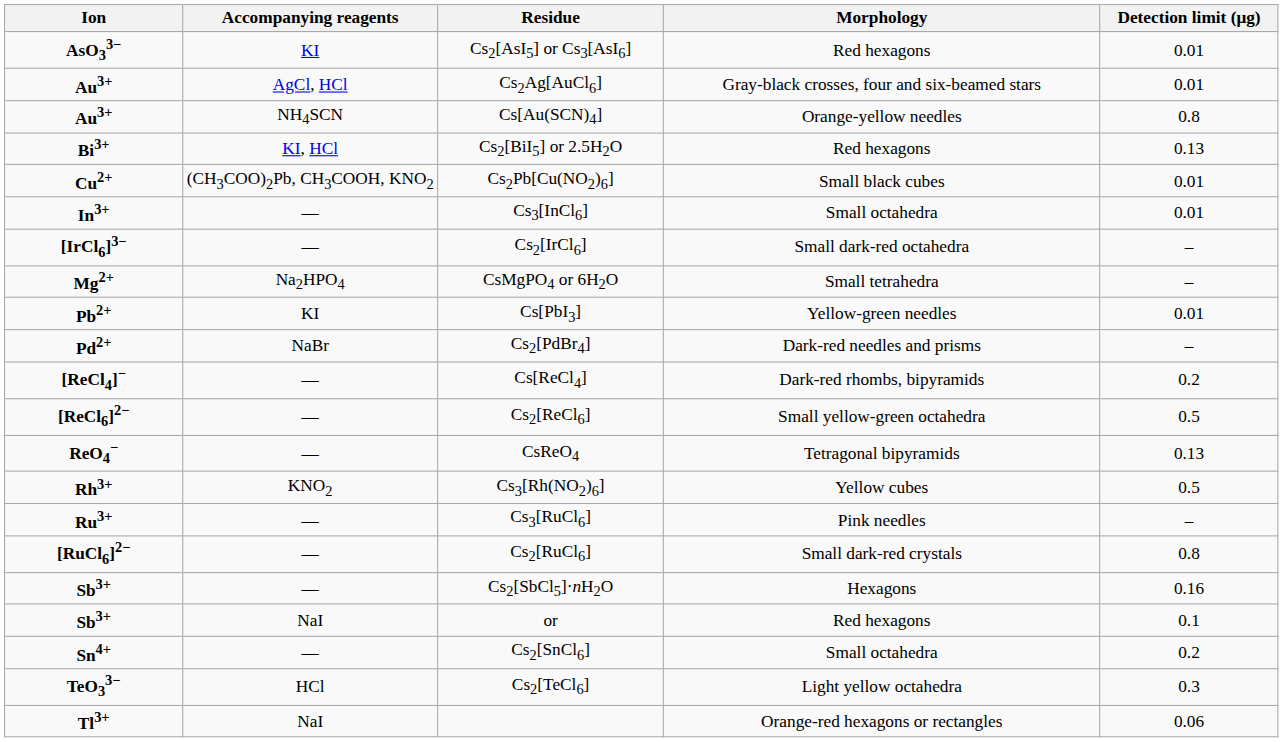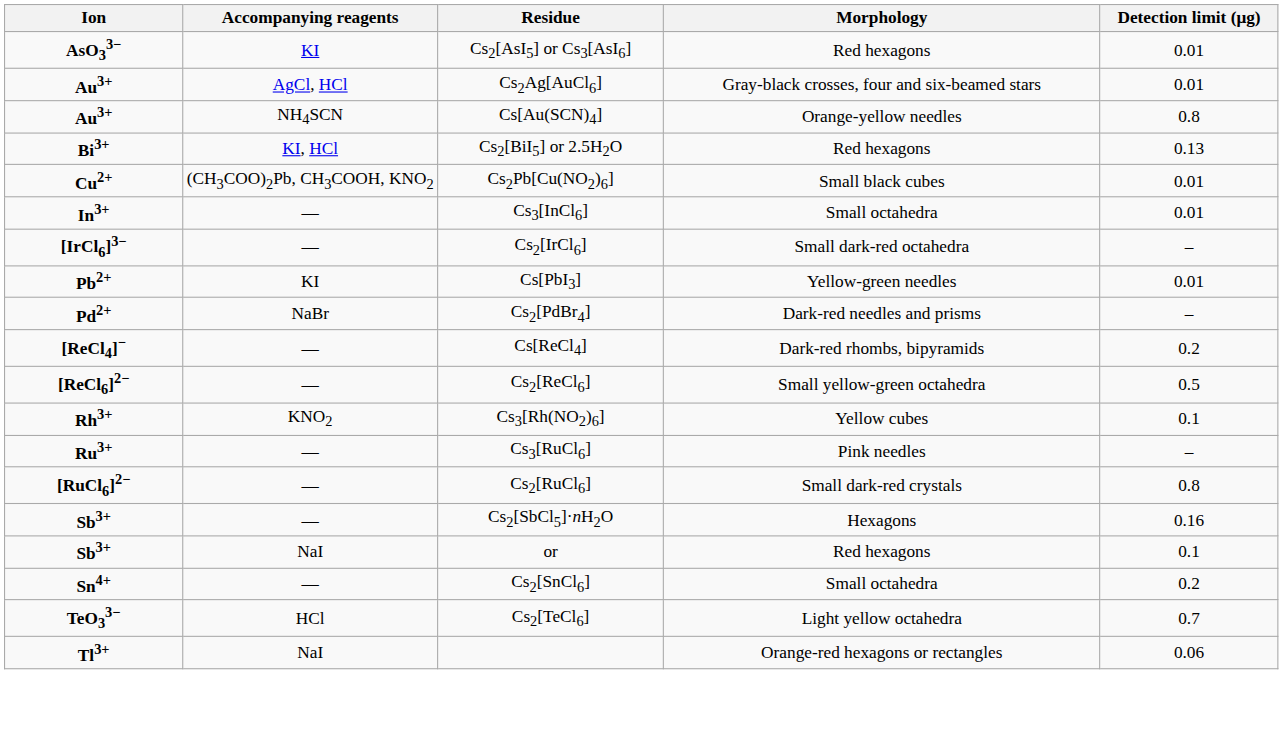 <table class="wikitable collapsible collapsed sortable" style="text-align:center">
 <tr>
 <th width="14%">Ion</th>
 <th width="20%">Accompanying reagents</th>
 <th>Residue</th>
 <th>Morphology</th>
 <th width="14%">Detection limit (μg)</th>
 </tr>
 <tr>
 <td><strong>AsO<sub>3</sub><sup>3−</sup></strong></td>
 <td><a href='#'>KI</a></td>
 <td>Cs<sub>2</sub>[AsI<sub>5</sub>] or Cs<sub>3</sub>[AsI<sub>6</sub>]</td>
 <td>Red hexagons</td>
 <td>0.01</td>
 </tr>
 <tr>
 <td><strong>Au<sup>3+</sup></strong></td>
 <td><a href='#'>AgCl</a>, <a href='#'>HCl</a></td>
 <td>Cs<sub>2</sub>Ag[AuCl<sub>6</sub>]</td>
 <td>Gray-black crosses, four and six-beamed stars</td>
 <td>0.01</td>
 </tr>
 <tr>
 <td><strong>Au<sup>3+</sup></strong></td>
 <td>NH<sub>4</sub>SCN</td>
 <td>Cs[Au(SCN)<sub>4</sub>]</td>
 <td>Orange-yellow needles</td>
 <td>0.8</td>
 </tr>
 <tr>
 <td><strong>Bi<sup>3+</sup></strong></td>
 <td><a href='#'>KI</a>, <a href='#'>HCl</a></td>
 <td>Cs<sub>2</sub>[BiI<sub>5</sub>] or 2.5H<sub>2</sub>O</td>
 <td>Red hexagons</td>
 <td>0.13</td>
 </tr>
 <tr>
 <td><strong>Cu<sup>2+</sup></strong></td>
 <td>(CH<sub>3</sub>COO)<sub>2</sub>Pb, CH<sub>3</sub>COOH, KNO<sub>2</sub></td>
 <td>Cs<sub>2</sub>Pb[Cu(NO<sub>2</sub>)<sub>6</sub>]</td>
 <td>Small black cubes</td>
 <td>0.01</td>
 </tr>
 <tr>
 <td><strong>In<sup>3+</sup></strong></td>
 <td>—</td>
 <td>Cs<sub>3</sub>[InCl<sub>6</sub>]</td>
 <td>Small octahedra</td>
 <td>0.01</td>
 </tr>
 <tr>
 <td data-sort-value="IrCl"><strong>[IrCl<sub>6</sub>]<sup>3−</sup></strong></td>
 <td>—</td>
 <td>Cs<sub>2</sub>[IrCl<sub>6</sub>]</td>
 <td>Small dark-red octahedra</td>
 <td>–</td>
 </tr>
 <tr>
-<td><strong>Mg<sup>2+</sup></strong></td>
-<td>Na<sub>2</sub>HPO<sub>4</sub></td>
-<td>CsMgPO<sub>4</sub> or 6H<sub>2</sub>O</td>
-<td>Small tetrahedra</td>
-<td>–</td>
-</tr>
-<tr>
 <td><strong>Pb<sup>2+</sup></strong></td>
 <td>KI</td>
 <td>Cs[PbI<sub>3</sub>]</td>
 <td>Yellow-green needles</td>
 <td>0.01</td>
 </tr>
 <tr>
 <td><strong>Pd<sup>2+</sup></strong></td>
 <td>NaBr</td>
 <td>Cs<sub>2</sub>[PdBr<sub>4</sub>]</td>
 <td>Dark-red needles and prisms</td>
 <td>–</td>
 </tr>
 <tr>
 <td data-sort-value="ReCl4"><strong>[ReCl<sub>4</sub>]<sup>−</sup></strong></td>
 <td>—</td>
 <td>Cs[ReCl<sub>4</sub>]</td>
 <td>Dark-red rhombs, bipyramids</td>
 <td>0.2</td>
 </tr>
 <tr>
 <td data-sort-value="ReCl6"><strong>[ReCl<sub>6</sub>]<sup>2−</sup></strong></td>
 <td>—</td>
 <td>Cs<sub>2</sub>[ReCl<sub>6</sub>]</td>
 <td>Small yellow-green octahedra</td>
 <td>0.5</td>
 </tr>
 <tr>
-<td><strong>ReO<sub>4</sub><sup>−</sup></strong></td>
-<td>—</td>
-<td>CsReO<sub>4</sub></td>
-<td>Tetragonal bipyramids</td>
-<td>0.13</td>
-</tr>
-<tr>
 <td><strong>Rh<sup>3+</sup></strong></td>
 <td>KNO<sub>2</sub></td>
 <td>Cs<sub>3</sub>[Rh(NO<sub>2</sub>)<sub>6</sub>]</td>
 <td>Yellow cubes</td>
-<td>0.5</td>
+<td>0.1</td>
 </tr>
 <tr>
 <td><strong>Ru<sup>3+</sup></strong></td>
 <td>—</td>
 <td>Cs<sub>3</sub>[RuCl<sub>6</sub>]</td>
 <td>Pink needles</td>
 <td>–</td>
 </tr>
 <tr>
 <td data-sort-value="RuCl6"><strong>[RuCl<sub>6</sub>]<sup>2−</sup></strong></td>
 <td>—</td>
 <td>Cs<sub>2</sub>[RuCl<sub>6</sub>]</td>
 <td>Small dark-red crystals</td>
 <td>0.8</td>
 </tr>
 <tr>
 <td><strong>Sb<sup>3+</sup></strong></td>
 <td>—</td>
 <td>Cs<sub>2</sub>[SbCl<sub>5</sub>]·<em>n</em>H<sub>2</sub>O</td>
 <td>Hexagons</td>
 <td>0.16</td>
 </tr>
 <tr>
 <td><strong>Sb<sup>3+</sup></strong></td>
 <td>NaI</td>
 <td> or </td>
 <td>Red hexagons</td>
 <td>0.1</td>
 </tr>
 <tr>
 <td><strong>Sn<sup>4+</sup></strong></td>
 <td>—</td>
 <td>Cs<sub>2</sub>[SnCl<sub>6</sub>]</td>
 <td>Small octahedra</td>
 <td>0.2</td>
 </tr>
 <tr>
 <td><strong>TeO<sub>3</sub><sup>3−</sup></strong></td>
 <td>HCl</td>
 <td>Cs<sub>2</sub>[TeCl<sub>6</sub>]</td>
 <td>Light yellow octahedra</td>
-<td>0.3</td>
+<td>0.7</td>
 </tr>
 <tr>
 <td><strong>Tl<sup>3+</sup></strong></td>
 <td>NaI</td>
 <td></td>
 <td>Orange-red hexagons or rectangles</td>
 <td>0.06</td>
 </tr>
 </table>
